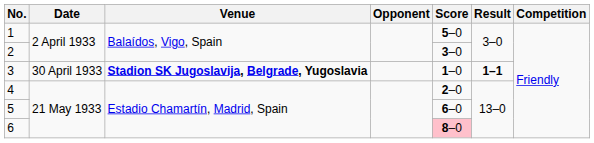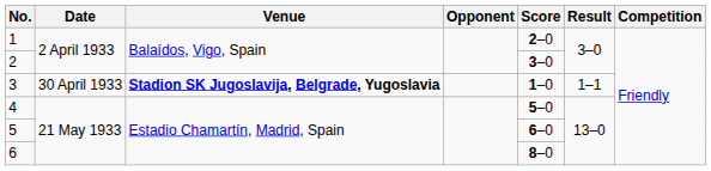 <table class="wikitable sortable plainrowheaders">
 <tr>
 <th scope=col>No.</th>
 <th scope=col>Date</th>
 <th scope=col>Venue</th>
 <th scope=col>Opponent</th>
 <th scope=col>Score</th>
 <th scope=col>Result</th>
 <th scope=col>Competition</th>
 </tr>
 <tr>
 <td>1</td>
 <td rowspan="2">2 April 1933</td>
 <td rowspan="2"><a href='#'>Balaídos</a>, <a href='#'>Vigo</a>, Spain</td>
 <td rowspan="2"></td>
-<td align=center><strong>5</strong>–0</td>
+<td align=center><strong>2</strong>–0</td>
 <td rowspan="2" style="text-align:center">3–0</td>
 <td rowspan="6"><a href='#'>Friendly</a></td>
 </tr>
 <tr>
 <td>2</td>
 <td align=center><strong>3</strong>–0</td>
 </tr>
 <tr>
 <td>3</td>
 <td rowspan="1">30 April 1933</td>
 <td rowspan="1"><strong><a href='#'>Stadion SK Jugoslavija</a>, <a href='#'>Belgrade</a>, Yugoslavia</strong></td>
 <td rowspan="1"></td>
 <td align=center><strong>1</strong>–0</td>
-<td rowspan="1" style="text-align:center"><strong>1–1</strong></td>
+<td rowspan="1" style="text-align:center">1–1</td>
 </tr>
 <tr>
 <td>4</td>
 <td rowspan="3">21 May 1933</td>
 <td rowspan="3"><a href='#'>Estadio Chamartín</a>, <a href='#'>Madrid</a>, Spain</td>
 <td rowspan="3"></td>
-<td align=center><strong>2</strong>–0</td>
+<td align=center><strong>5</strong>–0</td>
 <td rowspan="3" style="text-align:center">13–0</td>
 </tr>
 <tr>
 <td>5</td>
 <td align=center><strong>6</strong>–0</td>
 </tr>
 <tr>
 <td>6</td>
-<td align=center style="background: pink;"><strong>8</strong>–0</td>
+<td align=center><strong>8</strong>–0</td>
 </tr>
 </table>
